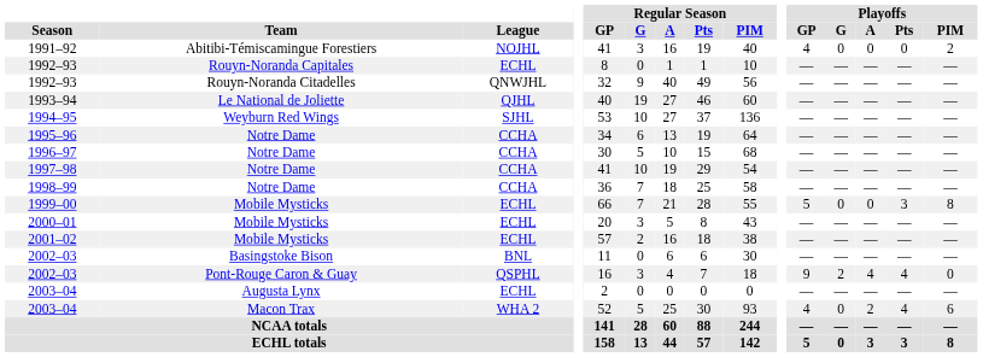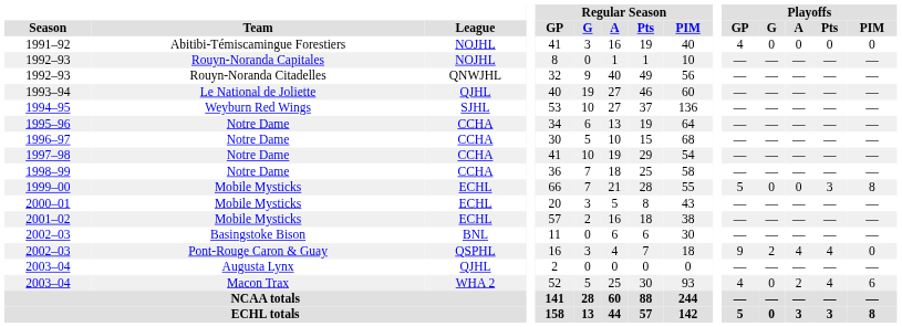 <table border="0" cellpadding="1" cellspacing="0" style="text-align:center; width:70em">
 <tr bgcolor="#e0e0e0">
 <th colspan="3"  bgcolor="#ffffff"> </th>
 <th rowspan="99" bgcolor="#ffffff"> </th>
 <th colspan="5">Regular Season</th>
 <th rowspan="99" bgcolor="#ffffff"> </th>
 <th colspan="5">Playoffs</th>
 </tr>
 <tr bgcolor="#e0e0e0">
 <th>Season</th>
 <th>Team</th>
 <th>League</th>
 <th>GP</th>
 <th><a href='#'>G</a></th>
 <th><a href='#'>A</a></th>
 <th><a href='#'>Pts</a></th>
 <th><a href='#'>PIM</a></th>
 <th>GP</th>
 <th>G</th>
 <th>A</th>
 <th>Pts</th>
 <th>PIM</th>
 </tr>
 <tr>
 <td>1991–92</td>
 <td>Abitibi-Témiscamingue Forestiers</td>
 <td><a href='#'>NOJHL</a></td>
 <td>41</td>
 <td>3</td>
 <td>16</td>
 <td>19</td>
 <td>40</td>
 <td>4</td>
 <td>0</td>
 <td>0</td>
 <td>0</td>
-<td>2</td>
+<td>0</td>
 </tr>
 <tr bgcolor="f0f0f0">
 <td>1992–93</td>
 <td><a href='#'>Rouyn-Noranda Capitales</a></td>
-<td><a href='#'>ECHL</a></td>
+<td><a href='#'>NOJHL</a></td>
 <td>8</td>
 <td>0</td>
 <td>1</td>
 <td>1</td>
 <td>10</td>
 <td>—</td>
 <td>—</td>
 <td>—</td>
 <td>—</td>
 <td>—</td>
 </tr>
 <tr>
 <td>1992–93</td>
 <td>Rouyn-Noranda Citadelles</td>
 <td>QNWJHL</td>
 <td>32</td>
 <td>9</td>
 <td>40</td>
 <td>49</td>
 <td>56</td>
 <td>—</td>
 <td>—</td>
 <td>—</td>
 <td>—</td>
 <td>—</td>
 </tr>
 <tr bgcolor="f0f0f0">
 <td>1993–94</td>
 <td><a href='#'>Le National de Joliette</a></td>
 <td><a href='#'>QJHL</a></td>
 <td>40</td>
 <td>19</td>
 <td>27</td>
 <td>46</td>
 <td>60</td>
 <td>—</td>
 <td>—</td>
 <td>—</td>
 <td>—</td>
 <td>—</td>
 </tr>
 <tr>
 <td><a href='#'>1994–95</a></td>
 <td><a href='#'>Weyburn Red Wings</a></td>
 <td><a href='#'>SJHL</a></td>
 <td>53</td>
 <td>10</td>
 <td>27</td>
 <td>37</td>
 <td>136</td>
 <td>—</td>
 <td>—</td>
 <td>—</td>
 <td>—</td>
 <td>—</td>
 </tr>
 <tr bgcolor="f0f0f0">
 <td><a href='#'>1995–96</a></td>
 <td><a href='#'>Notre Dame</a></td>
 <td><a href='#'>CCHA</a></td>
 <td>34</td>
 <td>6</td>
 <td>13</td>
 <td>19</td>
 <td>64</td>
 <td>—</td>
 <td>—</td>
 <td>—</td>
 <td>—</td>
 <td>—</td>
 </tr>
 <tr>
 <td><a href='#'>1996–97</a></td>
 <td><a href='#'>Notre Dame</a></td>
 <td><a href='#'>CCHA</a></td>
 <td>30</td>
 <td>5</td>
 <td>10</td>
 <td>15</td>
 <td>68</td>
 <td>—</td>
 <td>—</td>
 <td>—</td>
 <td>—</td>
 <td>—</td>
 </tr>
 <tr bgcolor="f0f0f0">
 <td><a href='#'>1997–98</a></td>
 <td><a href='#'>Notre Dame</a></td>
 <td><a href='#'>CCHA</a></td>
 <td>41</td>
 <td>10</td>
 <td>19</td>
 <td>29</td>
 <td>54</td>
 <td>—</td>
 <td>—</td>
 <td>—</td>
 <td>—</td>
 <td>—</td>
 </tr>
 <tr>
 <td><a href='#'>1998–99</a></td>
 <td><a href='#'>Notre Dame</a></td>
 <td><a href='#'>CCHA</a></td>
 <td>36</td>
 <td>7</td>
 <td>18</td>
 <td>25</td>
 <td>58</td>
 <td>—</td>
 <td>—</td>
 <td>—</td>
 <td>—</td>
 <td>—</td>
 </tr>
 <tr bgcolor="f0f0f0">
 <td><a href='#'>1999–00</a></td>
 <td><a href='#'>Mobile Mysticks</a></td>
 <td><a href='#'>ECHL</a></td>
 <td>66</td>
 <td>7</td>
 <td>21</td>
 <td>28</td>
 <td>55</td>
 <td>5</td>
 <td>0</td>
 <td>0</td>
 <td>3</td>
 <td>8</td>
 </tr>
 <tr>
 <td><a href='#'>2000–01</a></td>
 <td><a href='#'>Mobile Mysticks</a></td>
 <td><a href='#'>ECHL</a></td>
 <td>20</td>
 <td>3</td>
 <td>5</td>
 <td>8</td>
 <td>43</td>
 <td>—</td>
 <td>—</td>
 <td>—</td>
 <td>—</td>
 <td>—</td>
 </tr>
 <tr bgcolor="f0f0f0">
 <td><a href='#'>2001–02</a></td>
 <td><a href='#'>Mobile Mysticks</a></td>
 <td><a href='#'>ECHL</a></td>
 <td>57</td>
 <td>2</td>
 <td>16</td>
 <td>18</td>
 <td>38</td>
 <td>—</td>
 <td>—</td>
 <td>—</td>
 <td>—</td>
 <td>—</td>
 </tr>
 <tr>
 <td><a href='#'>2002–03</a></td>
 <td><a href='#'>Basingstoke Bison</a></td>
 <td><a href='#'>BNL</a></td>
 <td>11</td>
 <td>0</td>
 <td>6</td>
 <td>6</td>
 <td>30</td>
 <td>—</td>
 <td>—</td>
 <td>—</td>
 <td>—</td>
 <td>—</td>
 </tr>
 <tr bgcolor="f0f0f0">
 <td><a href='#'>2002–03</a></td>
 <td><a href='#'>Pont-Rouge Caron & Guay</a></td>
 <td><a href='#'>QSPHL</a></td>
 <td>16</td>
 <td>3</td>
 <td>4</td>
 <td>7</td>
 <td>18</td>
 <td>9</td>
 <td>2</td>
 <td>4</td>
 <td>4</td>
 <td>0</td>
 </tr>
 <tr>
 <td><a href='#'>2003–04</a></td>
 <td><a href='#'>Augusta Lynx</a></td>
-<td><a href='#'>ECHL</a></td>
+<td><a href='#'>QJHL</a></td>
 <td>2</td>
 <td>0</td>
 <td>0</td>
 <td>0</td>
 <td>0</td>
 <td>—</td>
 <td>—</td>
 <td>—</td>
 <td>—</td>
 <td>—</td>
 </tr>
 <tr bgcolor="f0f0f0">
 <td><a href='#'>2003–04</a></td>
 <td><a href='#'>Macon Trax</a></td>
 <td><a href='#'>WHA 2</a></td>
 <td>52</td>
 <td>5</td>
 <td>25</td>
 <td>30</td>
 <td>93</td>
 <td>4</td>
 <td>0</td>
 <td>2</td>
 <td>4</td>
 <td>6</td>
 </tr>
 <tr bgcolor="#e0e0e0">
 <th colspan="3">NCAA totals</th>
 <th>141</th>
 <th>28</th>
 <th>60</th>
 <th>88</th>
 <th>244</th>
 <th>—</th>
 <th>—</th>
 <th>—</th>
 <th>—</th>
 <th>—</th>
 </tr>
 <tr bgcolor="#e0e0e0">
 <th colspan="3">ECHL totals</th>
 <th>158</th>
 <th>13</th>
 <th>44</th>
 <th>57</th>
 <th>142</th>
 <th>5</th>
 <th>0</th>
 <th>3</th>
 <th>3</th>
 <th>8</th>
 </tr>
 </table>
